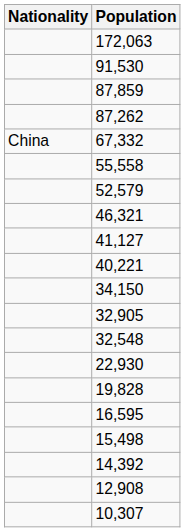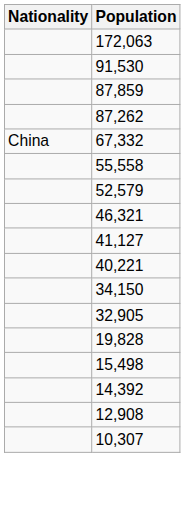 <table class="wikitable floatright">
 <tr>
 <th>Nationality</th>
 <th>Population</th>
 </tr>
 <tr>
 <td></td>
 <td>172,063</td>
 </tr>
 <tr>
 <td></td>
 <td>91,530</td>
 </tr>
 <tr>
 <td></td>
 <td>87,859</td>
 </tr>
 <tr>
 <td></td>
 <td>87,262</td>
 </tr>
 <tr>
 <td> China</td>
 <td>67,332</td>
 </tr>
 <tr>
 <td></td>
 <td>55,558</td>
 </tr>
 <tr>
 <td></td>
 <td>52,579</td>
 </tr>
 <tr>
 <td></td>
 <td>46,321</td>
 </tr>
 <tr>
 <td></td>
 <td>41,127</td>
 </tr>
 <tr>
 <td></td>
 <td>40,221</td>
 </tr>
 <tr>
 <td></td>
 <td>34,150</td>
 </tr>
 <tr>
 <td></td>
 <td>32,905</td>
 </tr>
 <tr>
 <td></td>
-<td>32,548</td>
-</tr>
-<tr>
-<td></td>
-<td>22,930</td>
-</tr>
-<tr>
-<td></td>
 <td>19,828</td>
-</tr>
-<tr>
-<td></td>
-<td>16,595</td>
 </tr>
 <tr>
 <td></td>
 <td>15,498</td>
 </tr>
 <tr>
 <td></td>
 <td>14,392</td>
 </tr>
 <tr>
 <td></td>
 <td>12,908</td>
 </tr>
 <tr>
 <td></td>
 <td>10,307</td>
 </tr>
 </table>
